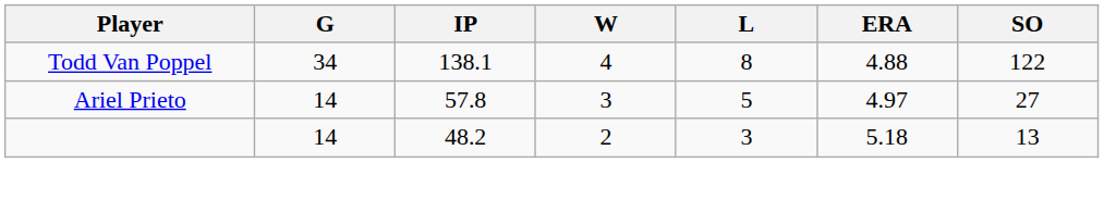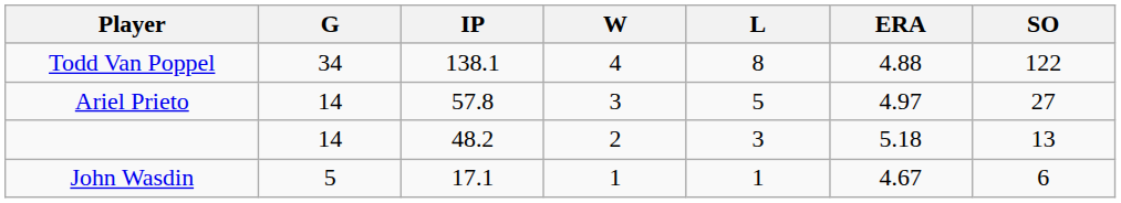 <table class="wikitable sortable">
 <tr>
 <th bgcolor="#DDDDFF" width="16%">Player</th>
 <th bgcolor="#DDDDFF" width="9%">G</th>
 <th bgcolor="#DDDDFF" width="9%">IP</th>
 <th bgcolor="#DDDDFF" width="9%">W</th>
 <th bgcolor="#DDDDFF" width="9%">L</th>
 <th bgcolor="#DDDDFF" width="9%">ERA</th>
 <th bgcolor="#DDDDFF" width="9%">SO</th>
 </tr>
 <tr align="center">
 <td><a href='#'>Todd Van Poppel</a></td>
 <td>34</td>
 <td>138.1</td>
 <td>4</td>
 <td>8</td>
 <td>4.88</td>
 <td>122</td>
 </tr>
 <tr align=center>
 <td><a href='#'>Ariel Prieto</a></td>
 <td>14</td>
 <td>57.8</td>
 <td>3</td>
 <td>5</td>
 <td>4.97</td>
 <td>27</td>
 </tr>
 <tr align=center>
 <td></td>
 <td>14</td>
 <td>48.2</td>
 <td>2</td>
 <td>3</td>
 <td>5.18</td>
 <td>13</td>
 </tr>
+<tr align="center">
+<td><a href='#'>John Wasdin</a></td>
+<td>5</td>
+<td>17.1</td>
+<td>1</td>
+<td>1</td>
+<td>4.67</td>
+<td>6</td>
+</tr>
 </table>
